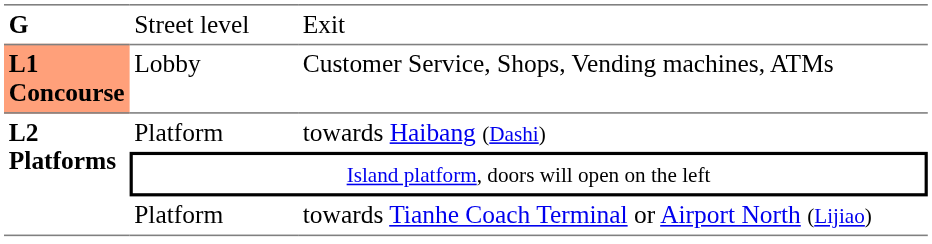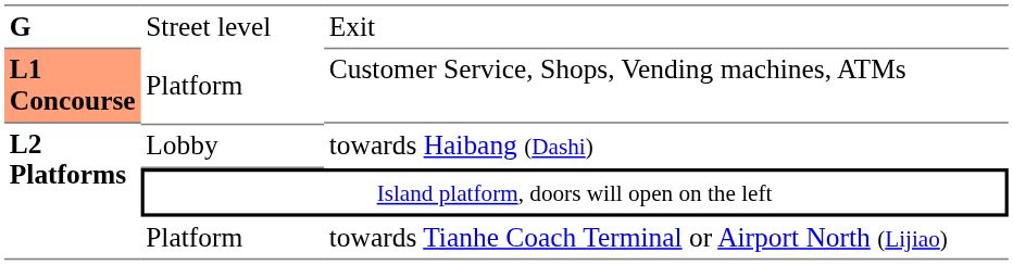 <table table border=0 cellspacing=0 cellpadding=3>
 <tr>
 <td style="border-top:solid 1px gray;" width=50 valign=top><strong>G</strong></td>
 <td style="border-top:solid 1px gray;" width=100 valign=top>Street level</td>
 <td style="border-top:solid 1px gray;" width=390 valign=top>Exit</td>
 </tr>
 <tr>
 <td style="background: lightsalmon; border-bottom:solid 1px gray; border-top:solid 1px gray;" valign=top width=50><strong>L1<br>Concourse</strong></td>
-<td style="border-bottom:solid 1px gray; border-top:solid 1px gray;" valign=top width=100>Lobby</td>
+<td>Platform </td>
 <td style="border-bottom:solid 1px gray; border-top:solid 1px gray;" valign=top width=390>Customer Service, Shops, Vending machines, ATMs</td>
 </tr>
 <tr>
 <td style="border-bottom:solid 1px gray;" rowspan=3 valign=top><strong>L2<br>Platforms</strong></td>
-<td>Platform </td>
+<td style="border-bottom:solid 1px gray; border-top:solid 1px gray;" valign=top width=100>Lobby</td>
 <td>  towards <a href='#'>Haibang</a> <small>(<a href='#'>Dashi</a>)</small></td>
 </tr>
 <tr>
 <td style="border-right:solid 2px black;border-left:solid 2px black;border-top:solid 2px black;border-bottom:solid 2px black;text-align:center;" colspan=2><small><a href='#'>Island platform</a>, doors will open on the left</small></td>
 </tr>
 <tr>
 <td style="border-bottom:solid 1px gray;">Platform </td>
 <td style="border-bottom:solid 1px gray;"> towards <a href='#'>Tianhe Coach Terminal</a> or <a href='#'>Airport North</a> <small>(<a href='#'>Lijiao</a>)</small> </td>
 </tr>
 </table>
